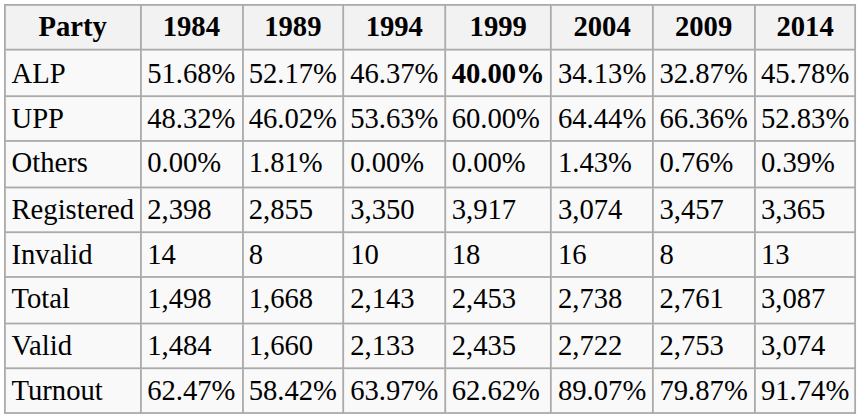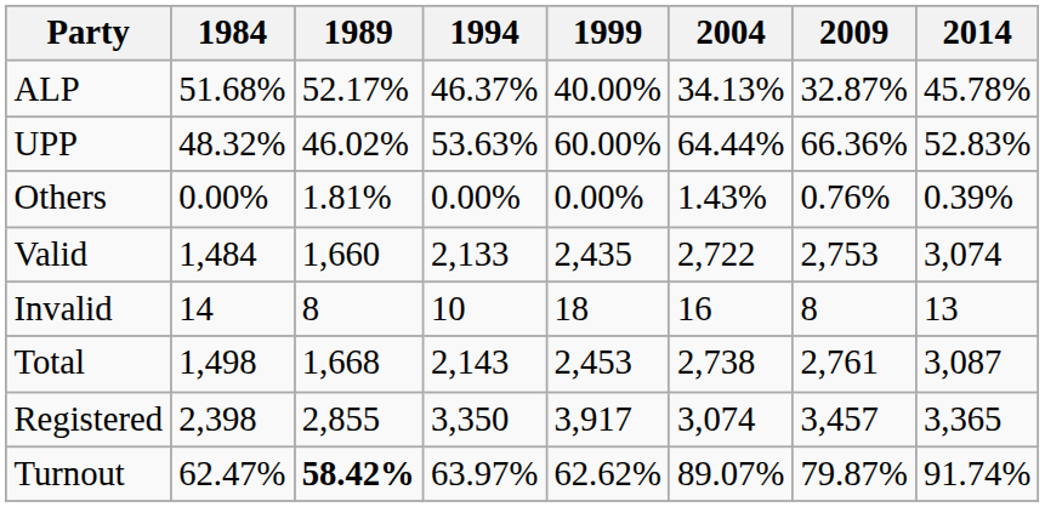 <table class="wikitable">
 <tr>
 <th><strong>Party</strong></th>
 <th><strong>1984</strong></th>
 <th><strong>1989</strong></th>
 <th><strong>1994</strong></th>
 <th><strong>1999</strong></th>
 <th><strong>2004</strong></th>
 <th><strong>2009</strong></th>
 <th><strong>2014</strong></th>
 </tr>
 <tr>
 <td>ALP</td>
 <td>51.68%</td>
 <td>52.17%</td>
 <td>46.37%</td>
-<td><strong>40.00%</strong></td>
+<td>40.00%</td>
 <td>34.13%</td>
 <td>32.87%</td>
 <td>45.78%</td>
 </tr>
 <tr>
 <td>UPP</td>
 <td>48.32%</td>
 <td>46.02%</td>
 <td>53.63%</td>
 <td>60.00%</td>
 <td>64.44%</td>
 <td>66.36%</td>
 <td>52.83%</td>
 </tr>
 <tr>
 <td>Others</td>
 <td>0.00%</td>
 <td>1.81%</td>
 <td>0.00%</td>
 <td>0.00%</td>
 <td>1.43%</td>
 <td>0.76%</td>
 <td>0.39%</td>
 </tr>
 <tr>
-<td>Registered</td>
-<td>2,398</td>
-<td>2,855</td>
-<td>3,350</td>
-<td>3,917</td>
+<td>Valid</td>
+<td>1,484</td>
+<td>1,660</td>
+<td>2,133</td>
+<td>2,435</td>
+<td>2,722</td>
+<td>2,753</td>
 <td>3,074</td>
-<td>3,457</td>
-<td>3,365</td>
 </tr>
 <tr>
 <td>Invalid</td>
 <td>14</td>
 <td>8</td>
 <td>10</td>
 <td>18</td>
 <td>16</td>
 <td>8</td>
 <td>13</td>
 </tr>
 <tr>
 <td>Total</td>
 <td>1,498</td>
 <td>1,668</td>
 <td>2,143</td>
 <td>2,453</td>
 <td>2,738</td>
 <td>2,761</td>
 <td>3,087</td>
 </tr>
 <tr>
-<td>Valid</td>
-<td>1,484</td>
-<td>1,660</td>
-<td>2,133</td>
-<td>2,435</td>
-<td>2,722</td>
-<td>2,753</td>
+<td>Registered</td>
+<td>2,398</td>
+<td>2,855</td>
+<td>3,350</td>
+<td>3,917</td>
 <td>3,074</td>
+<td>3,457</td>
+<td>3,365</td>
 </tr>
 <tr>
 <td>Turnout</td>
 <td>62.47%</td>
-<td>58.42%</td>
+<td><strong>58.42%</strong></td>
 <td>63.97%</td>
 <td>62.62%</td>
 <td>89.07%</td>
 <td>79.87%</td>
 <td>91.74%</td>
 </tr>
 </table>
